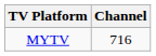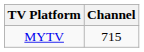 <table class="wikitable">
 <tr>
 <th>TV Platform</th>
 <th>Channel</th>
 </tr>
 <tr>
 <td style="text-align:center;"><a href='#'>MYTV</a></td>
-<td style="text-align:center;">716</td>
+<td style="text-align:center;">715</td>
 </tr>
 </table>
